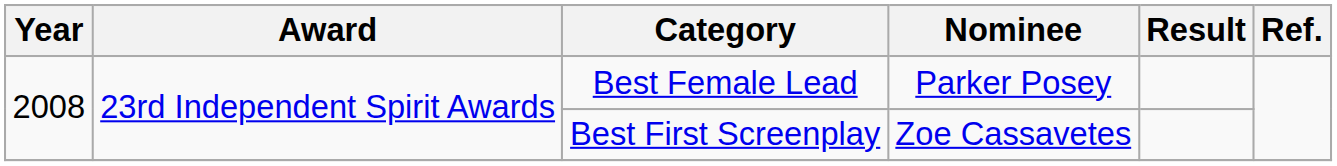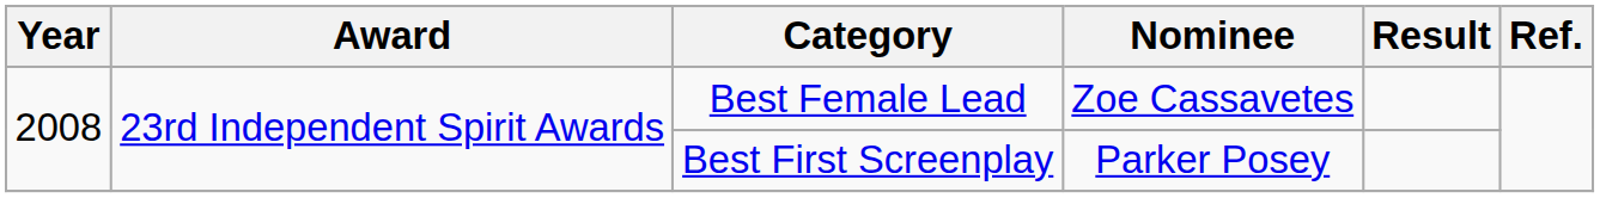 <table class="wikitable sortable plainrowheaders" style="text-align:center;">
 <tr>
 <th>Year</th>
 <th>Award</th>
 <th>Category</th>
 <th>Nominee</th>
 <th>Result</th>
 <th>Ref.</th>
 </tr>
 <tr>
 <td rowspan="2">2008</td>
 <td rowspan="2"><a href='#'>23rd Independent Spirit Awards</a></td>
 <td><a href='#'>Best Female Lead</a></td>
-<td><a href='#'>Parker Posey</a></td>
+<td><a href='#'>Zoe Cassavetes</a></td>
 <td></td>
 <td rowspan="2"></td>
 </tr>
 <tr>
 <td><a href='#'>Best First Screenplay</a></td>
-<td><a href='#'>Zoe Cassavetes</a></td>
+<td><a href='#'>Parker Posey</a></td>
 <td></td>
 </tr>
 <tr>
 </tr>
 </table>
